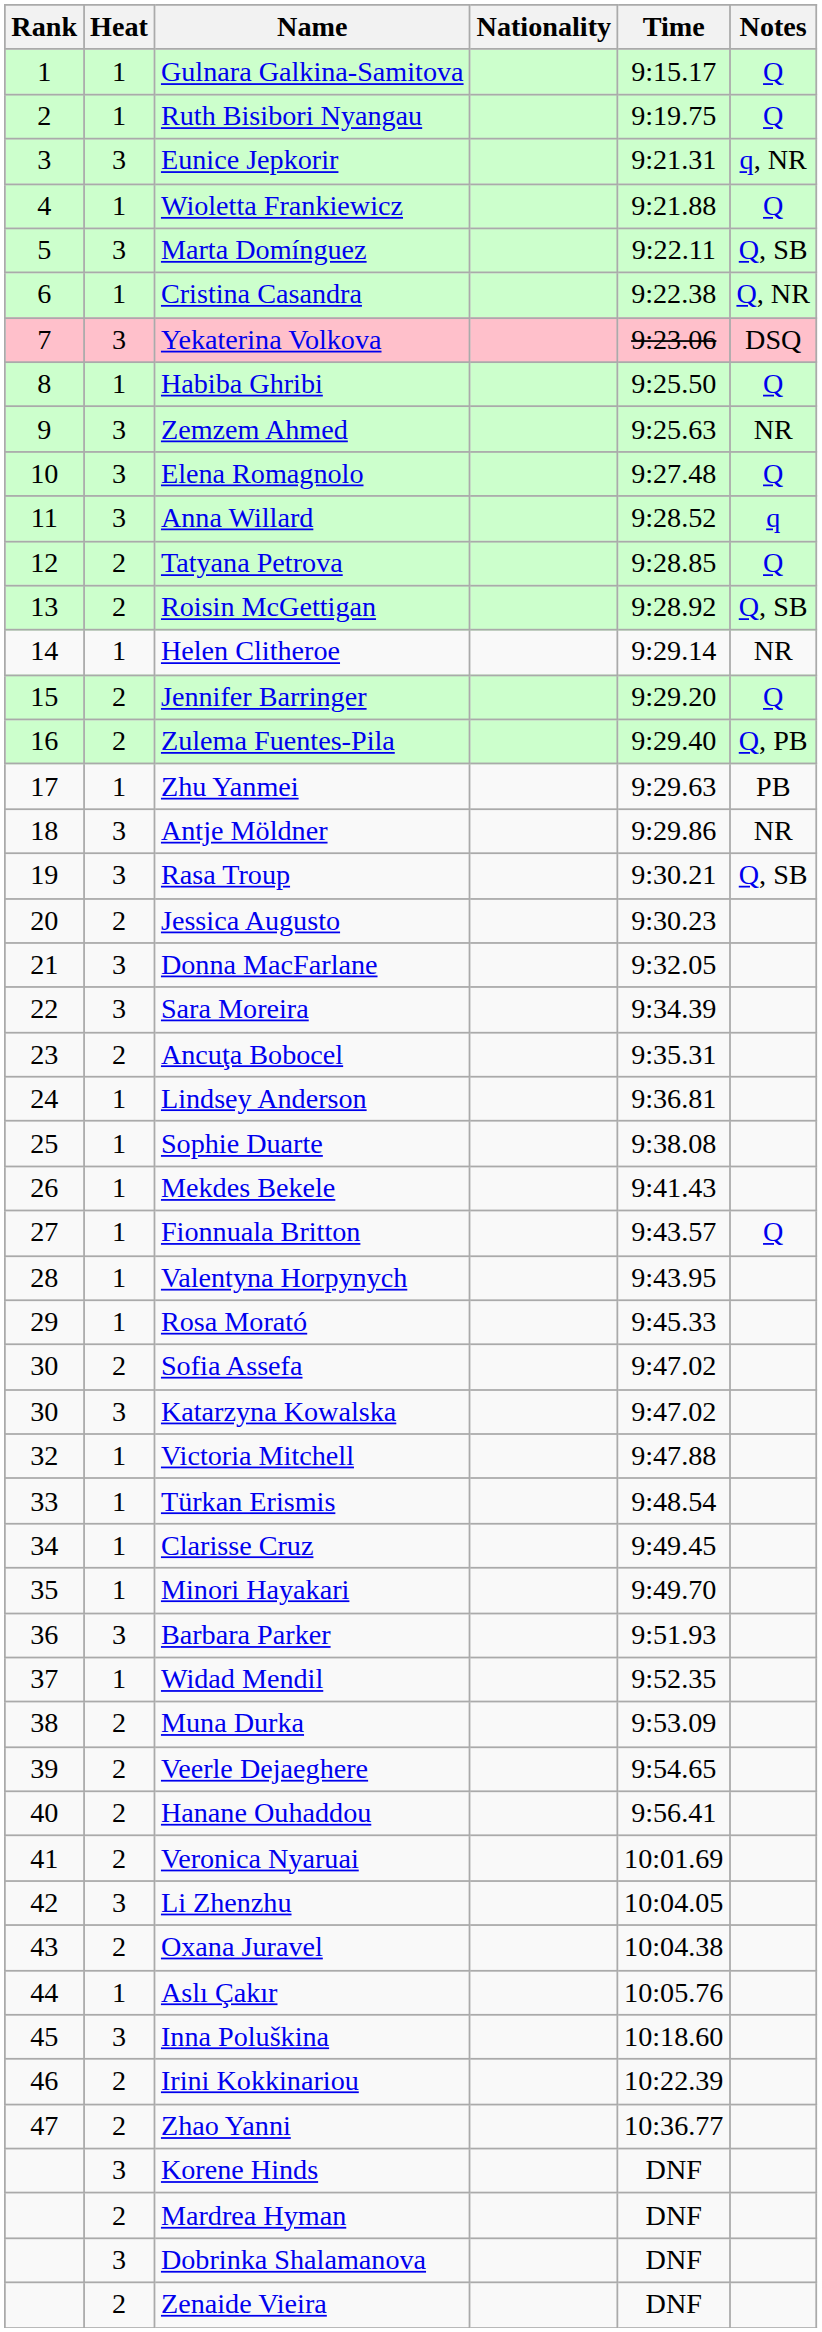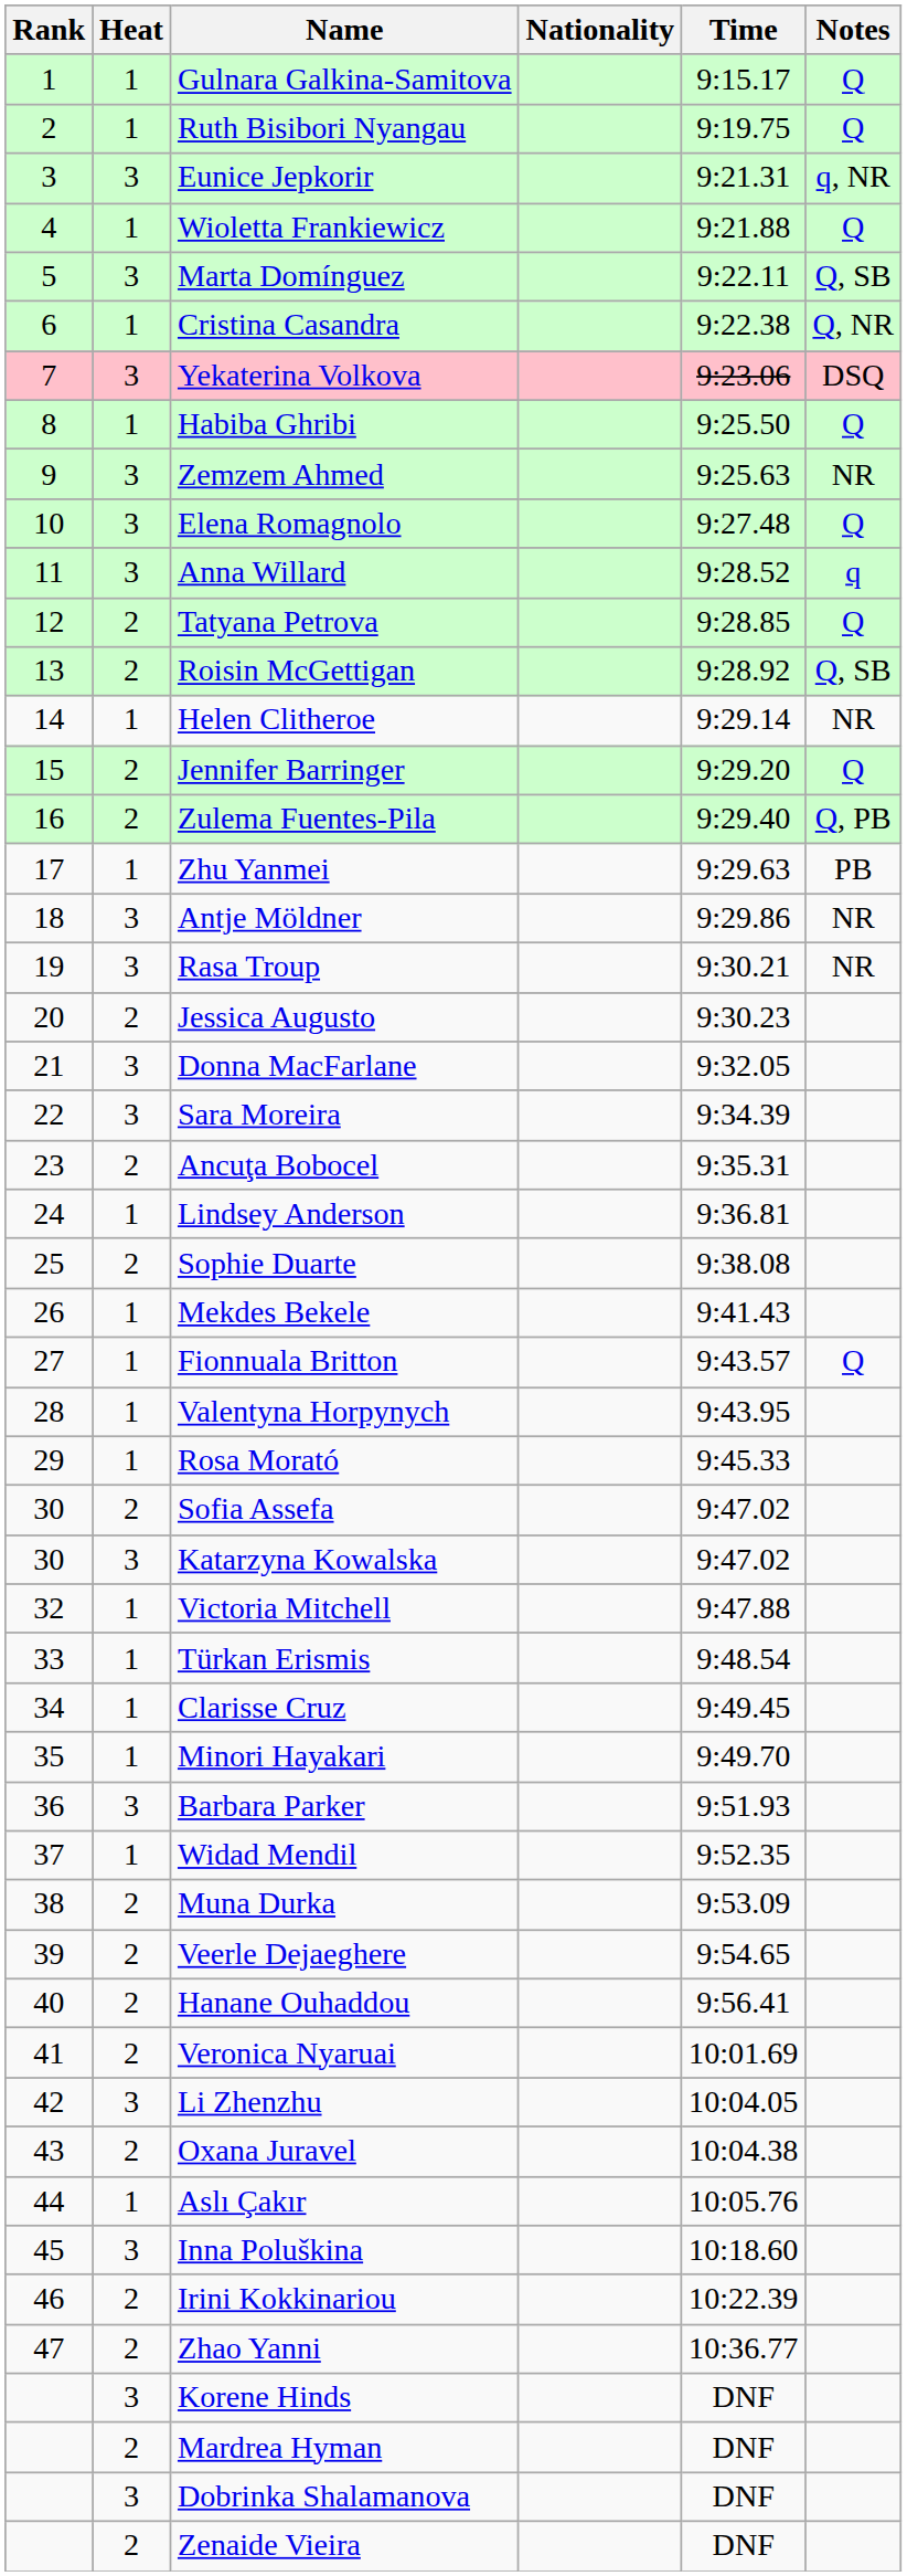 <table class="wikitable sortable" style="text-align:center">
 <tr>
 <th>Rank</th>
 <th>Heat</th>
 <th>Name</th>
 <th>Nationality</th>
 <th>Time</th>
 <th>Notes</th>
 </tr>
 <tr bgcolor=ccffcc>
 <td>1</td>
 <td>1</td>
 <td align=left><a href='#'>Gulnara Galkina-Samitova</a></td>
 <td align=left></td>
 <td>9:15.17</td>
 <td><a href='#'>Q</a></td>
 </tr>
 <tr bgcolor=ccffcc>
 <td>2</td>
 <td>1</td>
 <td align=left><a href='#'>Ruth Bisibori Nyangau</a></td>
 <td align=left></td>
 <td>9:19.75</td>
 <td><a href='#'>Q</a></td>
 </tr>
 <tr bgcolor=ccffcc>
 <td>3</td>
 <td>3</td>
 <td align=left><a href='#'>Eunice Jepkorir</a></td>
 <td align=left></td>
 <td>9:21.31</td>
 <td><a href='#'>q</a>, NR</td>
 </tr>
 <tr bgcolor=ccffcc>
 <td>4</td>
 <td>1</td>
 <td align=left><a href='#'>Wioletta Frankiewicz</a></td>
 <td align=left></td>
 <td>9:21.88</td>
 <td><a href='#'>Q</a></td>
 </tr>
 <tr bgcolor=ccffcc>
 <td>5</td>
 <td>3</td>
 <td align=left><a href='#'>Marta Domínguez</a></td>
 <td align=left></td>
 <td>9:22.11</td>
 <td><a href='#'>Q</a>, SB</td>
 </tr>
 <tr bgcolor=ccffcc>
 <td>6</td>
 <td>1</td>
 <td align=left><a href='#'>Cristina Casandra</a></td>
 <td align=left></td>
 <td>9:22.38</td>
 <td><a href='#'>Q</a>, NR</td>
 </tr>
 <tr bgcolor=pink>
 <td>7</td>
 <td>3</td>
 <td align=left><a href='#'>Yekaterina Volkova</a></td>
 <td align=left></td>
 <td><s>9:23.06</s></td>
 <td>DSQ</td>
 </tr>
 <tr bgcolor=ccffcc>
 <td>8</td>
 <td>1</td>
 <td align=left><a href='#'>Habiba Ghribi</a></td>
 <td align=left></td>
 <td>9:25.50</td>
 <td><a href='#'>Q</a></td>
 </tr>
 <tr bgcolor=ccffcc>
 <td>9</td>
 <td>3</td>
 <td align=left><a href='#'>Zemzem Ahmed</a></td>
 <td align=left></td>
 <td>9:25.63</td>
 <td>NR</td>
 </tr>
 <tr bgcolor=ccffcc>
 <td>10</td>
 <td>3</td>
 <td align=left><a href='#'>Elena Romagnolo</a></td>
 <td align=left></td>
 <td>9:27.48</td>
 <td><a href='#'>Q</a></td>
 </tr>
 <tr bgcolor=ccffcc>
 <td>11</td>
 <td>3</td>
 <td align=left><a href='#'>Anna Willard</a></td>
 <td align=left></td>
 <td>9:28.52</td>
 <td><a href='#'>q</a></td>
 </tr>
 <tr bgcolor=ccffcc>
 <td>12</td>
 <td>2</td>
 <td align=left><a href='#'>Tatyana Petrova</a></td>
 <td align=left></td>
 <td>9:28.85</td>
 <td><a href='#'>Q</a></td>
 </tr>
 <tr bgcolor=ccffcc>
 <td>13</td>
 <td>2</td>
 <td align=left><a href='#'>Roisin McGettigan</a></td>
 <td align=left></td>
 <td>9:28.92</td>
 <td><a href='#'>Q</a>, SB</td>
 </tr>
 <tr>
 <td>14</td>
 <td>1</td>
 <td align=left><a href='#'>Helen Clitheroe</a></td>
 <td align=left></td>
 <td>9:29.14</td>
 <td>NR</td>
 </tr>
 <tr bgcolor=ccffcc>
 <td>15</td>
 <td>2</td>
 <td align=left><a href='#'>Jennifer Barringer</a></td>
 <td align=left></td>
 <td>9:29.20</td>
 <td><a href='#'>Q</a></td>
 </tr>
 <tr bgcolor=ccffcc>
 <td>16</td>
 <td>2</td>
 <td align=left><a href='#'>Zulema Fuentes-Pila</a></td>
 <td align=left></td>
 <td>9:29.40</td>
 <td><a href='#'>Q</a>, PB</td>
 </tr>
 <tr>
 <td>17</td>
 <td>1</td>
 <td align=left><a href='#'>Zhu Yanmei</a></td>
 <td align=left></td>
 <td>9:29.63</td>
 <td>PB</td>
 </tr>
 <tr>
 <td>18</td>
 <td>3</td>
 <td align=left><a href='#'>Antje Möldner</a></td>
 <td align=left></td>
 <td>9:29.86</td>
 <td>NR</td>
 </tr>
 <tr>
 <td>19</td>
 <td>3</td>
 <td align=left><a href='#'>Rasa Troup</a></td>
 <td align=left></td>
 <td>9:30.21</td>
-<td><a href='#'>Q</a>, SB</td>
+<td>NR</td>
 </tr>
 <tr>
 <td>20</td>
 <td>2</td>
 <td align=left><a href='#'>Jessica Augusto</a></td>
 <td align=left></td>
 <td>9:30.23</td>
 <td></td>
 </tr>
 <tr>
 <td>21</td>
 <td>3</td>
 <td align=left><a href='#'>Donna MacFarlane</a></td>
 <td align=left></td>
 <td>9:32.05</td>
 <td></td>
 </tr>
 <tr>
 <td>22</td>
 <td>3</td>
 <td align=left><a href='#'>Sara Moreira</a></td>
 <td align=left></td>
 <td>9:34.39</td>
 <td></td>
 </tr>
 <tr>
 <td>23</td>
 <td>2</td>
 <td align=left><a href='#'>Ancuţa Bobocel</a></td>
 <td align=left></td>
 <td>9:35.31</td>
 <td></td>
 </tr>
 <tr>
 <td>24</td>
 <td>1</td>
 <td align=left><a href='#'>Lindsey Anderson</a></td>
 <td align=left></td>
 <td>9:36.81</td>
 <td></td>
 </tr>
 <tr>
 <td>25</td>
-<td>1</td>
+<td>2</td>
 <td align=left><a href='#'>Sophie Duarte</a></td>
 <td align=left></td>
 <td>9:38.08</td>
 <td></td>
 </tr>
 <tr>
 <td>26</td>
 <td>1</td>
 <td align=left><a href='#'>Mekdes Bekele</a></td>
 <td align=left></td>
 <td>9:41.43</td>
 <td></td>
 </tr>
 <tr>
 <td>27</td>
 <td>1</td>
 <td align=left><a href='#'>Fionnuala Britton</a></td>
 <td align=left></td>
 <td>9:43.57</td>
 <td><a href='#'>Q</a></td>
 </tr>
 <tr>
 <td>28</td>
 <td>1</td>
 <td align=left><a href='#'>Valentyna Horpynych</a></td>
 <td align=left></td>
 <td>9:43.95</td>
 <td></td>
 </tr>
 <tr>
 <td>29</td>
 <td>1</td>
 <td align=left><a href='#'>Rosa Morató</a></td>
 <td align=left></td>
 <td>9:45.33</td>
 <td></td>
 </tr>
 <tr>
 <td>30</td>
 <td>2</td>
 <td align=left><a href='#'>Sofia Assefa</a></td>
 <td align=left></td>
 <td>9:47.02</td>
 <td></td>
 </tr>
 <tr>
 <td>30</td>
 <td>3</td>
 <td align=left><a href='#'>Katarzyna Kowalska</a></td>
 <td align=left></td>
 <td>9:47.02</td>
 <td></td>
 </tr>
 <tr>
 <td>32</td>
 <td>1</td>
 <td align=left><a href='#'>Victoria Mitchell</a></td>
 <td align=left></td>
 <td>9:47.88</td>
 <td></td>
 </tr>
 <tr>
 <td>33</td>
 <td>1</td>
 <td align=left><a href='#'>Türkan Erismis</a></td>
 <td align=left></td>
 <td>9:48.54</td>
 <td></td>
 </tr>
 <tr>
 <td>34</td>
 <td>1</td>
 <td align=left><a href='#'>Clarisse Cruz</a></td>
 <td align=left></td>
 <td>9:49.45</td>
 <td></td>
 </tr>
 <tr>
 <td>35</td>
 <td>1</td>
 <td align=left><a href='#'>Minori Hayakari</a></td>
 <td align=left></td>
 <td>9:49.70</td>
 <td></td>
 </tr>
 <tr>
 <td>36</td>
 <td>3</td>
 <td align=left><a href='#'>Barbara Parker</a></td>
 <td align=left></td>
 <td>9:51.93</td>
 <td></td>
 </tr>
 <tr>
 <td>37</td>
 <td>1</td>
 <td align=left><a href='#'>Widad Mendil</a></td>
 <td align=left></td>
 <td>9:52.35</td>
 <td></td>
 </tr>
 <tr>
 <td>38</td>
 <td>2</td>
 <td align=left><a href='#'>Muna Durka</a></td>
 <td align=left></td>
 <td>9:53.09</td>
 <td></td>
 </tr>
 <tr>
 <td>39</td>
 <td>2</td>
 <td align=left><a href='#'>Veerle Dejaeghere</a></td>
 <td align=left></td>
 <td>9:54.65</td>
 <td></td>
 </tr>
 <tr>
 <td>40</td>
 <td>2</td>
 <td align=left><a href='#'>Hanane Ouhaddou</a></td>
 <td align=left></td>
 <td>9:56.41</td>
 <td></td>
 </tr>
 <tr>
 <td>41</td>
 <td>2</td>
 <td align=left><a href='#'>Veronica Nyaruai</a></td>
 <td align=left></td>
 <td>10:01.69</td>
 <td></td>
 </tr>
 <tr>
 <td>42</td>
 <td>3</td>
 <td align=left><a href='#'>Li Zhenzhu</a></td>
 <td align=left></td>
 <td>10:04.05</td>
 <td></td>
 </tr>
 <tr>
 <td>43</td>
 <td>2</td>
 <td align=left><a href='#'>Oxana Juravel</a></td>
 <td align=left></td>
 <td>10:04.38</td>
 <td></td>
 </tr>
 <tr>
 <td>44</td>
 <td>1</td>
 <td align=left><a href='#'>Aslı Çakır</a></td>
 <td align=left></td>
 <td>10:05.76</td>
 <td></td>
 </tr>
 <tr>
 <td>45</td>
 <td>3</td>
 <td align=left><a href='#'>Inna Poluškina</a></td>
 <td align=left></td>
 <td>10:18.60</td>
 <td></td>
 </tr>
 <tr>
 <td>46</td>
 <td>2</td>
 <td align=left><a href='#'>Irini Kokkinariou</a></td>
 <td align=left></td>
 <td>10:22.39</td>
 <td></td>
 </tr>
 <tr>
 <td>47</td>
 <td>2</td>
 <td align=left><a href='#'>Zhao Yanni</a></td>
 <td align=left></td>
 <td>10:36.77</td>
 <td></td>
 </tr>
 <tr>
 <td></td>
 <td>3</td>
 <td align=left><a href='#'>Korene Hinds</a></td>
 <td align=left></td>
 <td>DNF</td>
 <td></td>
 </tr>
 <tr>
 <td></td>
 <td>2</td>
 <td align=left><a href='#'>Mardrea Hyman</a></td>
 <td align=left></td>
 <td>DNF</td>
 <td></td>
 </tr>
 <tr>
 <td></td>
 <td>3</td>
 <td align=left><a href='#'>Dobrinka Shalamanova</a></td>
 <td align=left></td>
 <td>DNF</td>
 <td></td>
 </tr>
 <tr>
 <td></td>
 <td>2</td>
 <td align=left><a href='#'>Zenaide Vieira</a></td>
 <td align=left></td>
 <td>DNF</td>
 <td></td>
 </tr>
 </table>
